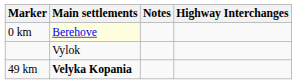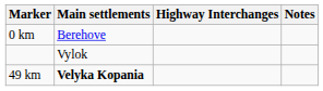 <table class="wikitable" style="margin-left:0.5em;">
 <tr>
 <th>Marker</th>
 <th>Main settlements</th>
+<th>Highway Interchanges</th>
 <th>Notes</th>
-<th>Highway Interchanges</th>
 </tr>
 <tr>
 <td>0 km</td>
-<td style="background: lightyellow;"><a href='#'>Berehove</a></td>
+<td><a href='#'>Berehove</a></td>
 <td></td>
 <td></td>
 </tr>
 <tr>
 <td></td>
 <td>Vylok</td>
 <td></td>
 <td></td>
 </tr>
 <tr>
 <td>49 km</td>
 <td><strong>Velyka Kopania</strong></td>
 <td></td>
 <td></td>
 </tr>
 </table>
